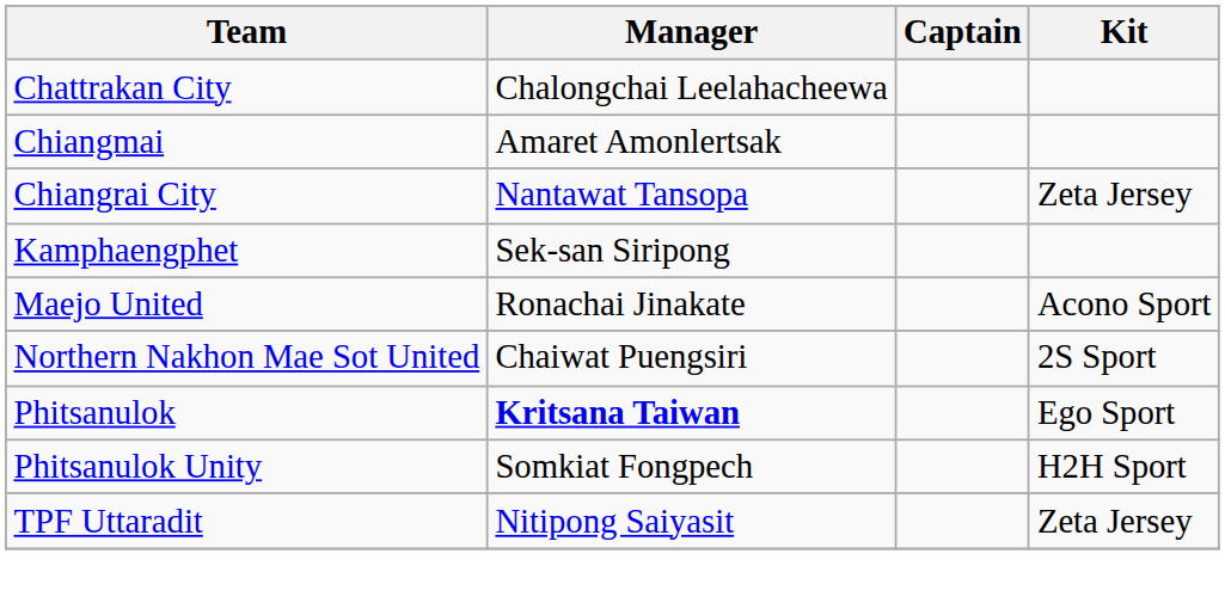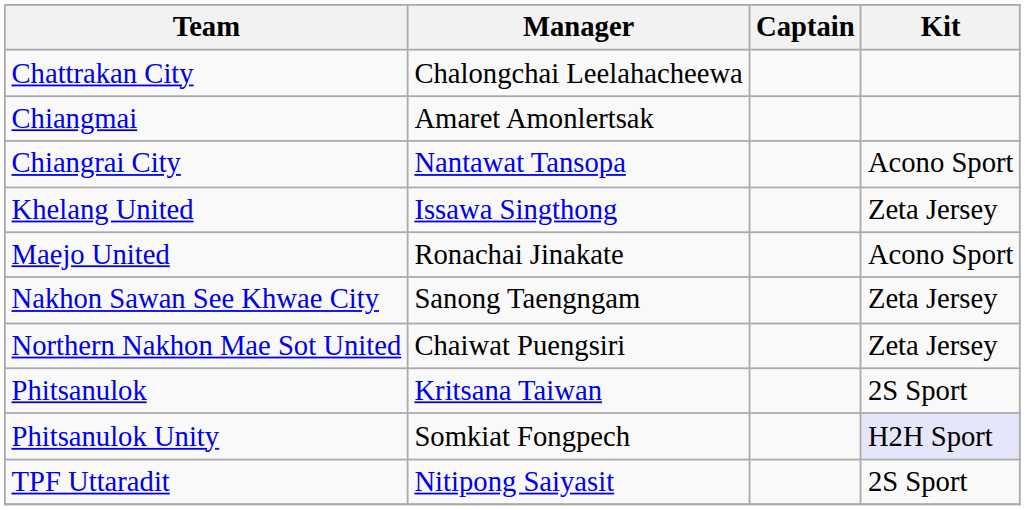 <table class="wikitable sortable" style="text-align: left;">
 <tr>
 <th>Team</th>
 <th>Manager</th>
 <th>Captain</th>
 <th>Kit</th>
 </tr>
 <tr>
 <td><a href='#'>Chattrakan City</a></td>
 <td> Chalongchai Leelahacheewa</td>
 <td></td>
 <td></td>
 </tr>
 <tr>
 <td><a href='#'>Chiangmai</a></td>
 <td> Amaret Amonlertsak</td>
 <td></td>
 <td></td>
 </tr>
 <tr>
 <td><a href='#'>Chiangrai City</a></td>
 <td> <a href='#'>Nantawat Tansopa</a></td>
 <td></td>
-<td> Zeta Jersey</td>
+<td> Acono Sport</td>
 </tr>
 <tr>
-<td><a href='#'>Kamphaengphet</a></td>
-<td> Sek-san Siripong</td>
+<td><a href='#'>Khelang United</a></td>
+<td> <a href='#'>Issawa Singthong</a></td>
 <td></td>
-<td></td>
+<td> Zeta Jersey</td>
 </tr>
 <tr>
 <td><a href='#'>Maejo United</a></td>
 <td> Ronachai Jinakate</td>
 <td></td>
 <td> Acono Sport</td>
 </tr>
 <tr>
+<td><a href='#'>Nakhon Sawan See Khwae City</a></td>
+<td> Sanong Taengngam</td>
+<td></td>
+<td> Zeta Jersey</td>
+</tr>
+<tr>
 <td><a href='#'>Northern Nakhon Mae Sot United</a></td>
 <td> Chaiwat Puengsiri</td>
 <td></td>
-<td> 2S Sport</td>
+<td> Zeta Jersey</td>
 </tr>
 <tr>
 <td><a href='#'>Phitsanulok</a></td>
-<td><strong> <a href='#'>Kritsana Taiwan</a></strong></td>
+<td> <a href='#'>Kritsana Taiwan</a></td>
 <td></td>
-<td> Ego Sport</td>
+<td> 2S Sport</td>
 </tr>
 <tr>
 <td><a href='#'>Phitsanulok Unity</a></td>
 <td> Somkiat Fongpech</td>
 <td></td>
-<td> H2H Sport</td>
+<td style="background: lavender;"> H2H Sport</td>
 </tr>
 <tr>
 <td><a href='#'>TPF Uttaradit</a></td>
 <td> <a href='#'>Nitipong Saiyasit</a></td>
 <td></td>
-<td> Zeta Jersey</td>
+<td> 2S Sport</td>
 </tr>
 <tr>
 </tr>
 </table>
